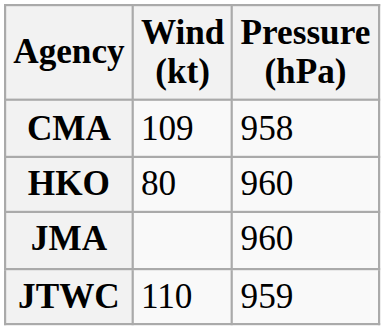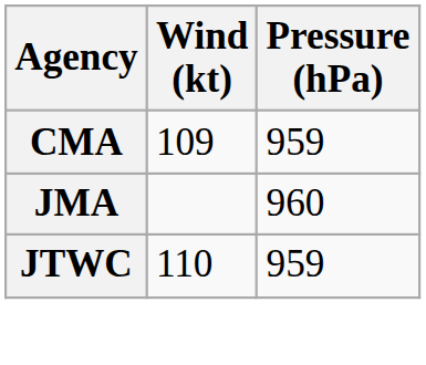 <table class="wikitable floatleft">
 <tr>
 <th>Agency</th>
 <th>Wind<br>(kt)</th>
 <th>Pressure<br>(hPa)</th>
 </tr>
 <tr>
 <th>CMA</th>
 <td>109</td>
-<td>958</td>
-</tr>
-<tr>
-<th>HKO</th>
-<td>80</td>
-<td>960</td>
+<td>959</td>
 </tr>
 <tr>
 <th>JMA</th>
 <td></td>
 <td>960</td>
 </tr>
 <tr>
 <th>JTWC</th>
 <td>110</td>
 <td>959</td>
 </tr>
 </table>
